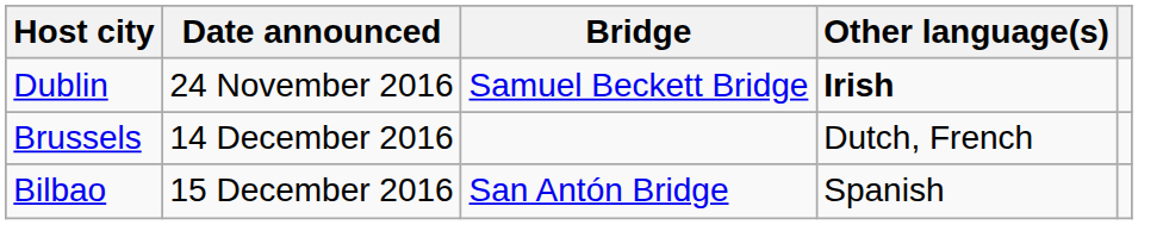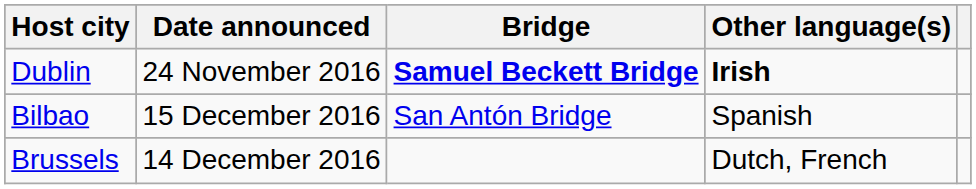 <table class="wikitable">
 <tr>
 <th>Host city</th>
 <th>Date announced</th>
 <th>Bridge</th>
 <th>Other language(s)</th>
 <th></th>
 </tr>
 <tr>
 <td><a href='#'>Dublin</a></td>
 <td>24 November 2016</td>
-<td><a href='#'>Samuel Beckett Bridge</a></td>
+<td><strong><a href='#'>Samuel Beckett Bridge</a></strong></td>
 <td><strong>Irish</strong></td>
+<td></td>
+</tr>
+<tr>
+<td><a href='#'>Bilbao</a></td>
+<td>15 December 2016</td>
+<td><a href='#'>San Antón Bridge</a></td>
+<td>Spanish</td>
 <td></td>
 </tr>
 <tr>
 <td><a href='#'>Brussels</a></td>
 <td>14 December 2016</td>
 <td></td>
 <td>Dutch, French</td>
 <td></td>
 </tr>
-<tr>
-<td><a href='#'>Bilbao</a></td>
-<td>15 December 2016</td>
-<td><a href='#'>San Antón Bridge</a></td>
-<td>Spanish</td>
-<td></td>
-</tr>
 </table>
